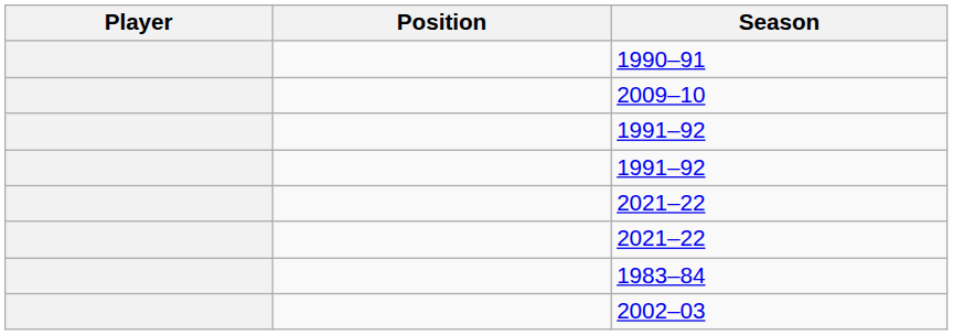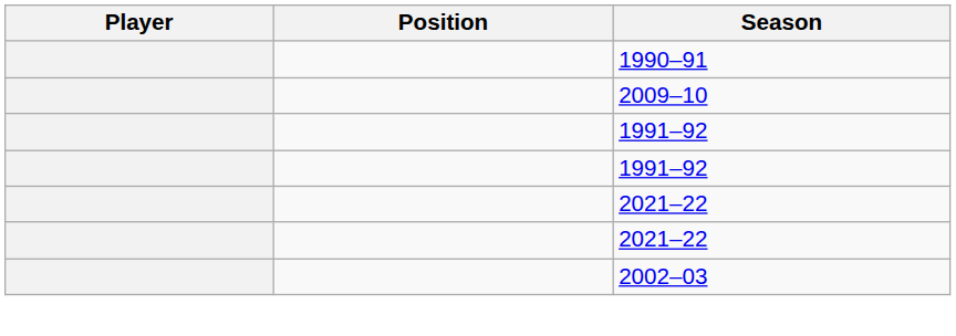 <table class="wikitable sortable" width="75%">
 <tr>
 <th scope="col">Player</th>
 <th scope="col">Position</th>
 <th scope="col">Season</th>
 </tr>
 <tr>
 <th scope="row"></th>
 <td></td>
 <td><a href='#'>1990–91</a></td>
 </tr>
 <tr>
 <th scope="row"></th>
 <td></td>
 <td><a href='#'>2009–10</a></td>
 </tr>
 <tr>
 <th scope="row"></th>
 <td></td>
 <td><a href='#'>1991–92</a></td>
 </tr>
 <tr>
 <th scope="row"></th>
 <td></td>
 <td><a href='#'>1991–92</a></td>
 </tr>
 <tr>
 <th scope="row"></th>
 <td></td>
 <td><a href='#'>2021–22</a></td>
 </tr>
 <tr>
 <th scope="row"></th>
 <td></td>
 <td><a href='#'>2021–22</a></td>
 </tr>
 <tr>
 <th scope="row"></th>
 <td></td>
-<td><a href='#'>1983–84</a></td>
-</tr>
-<tr>
-<th scope="row"></th>
-<td></td>
 <td><a href='#'>2002–03</a></td>
 </tr>
 </table>
